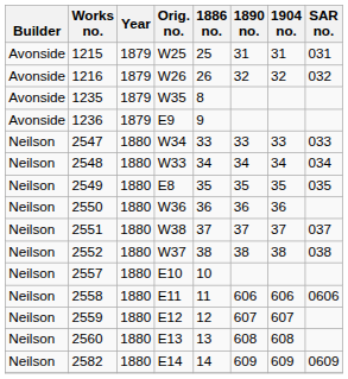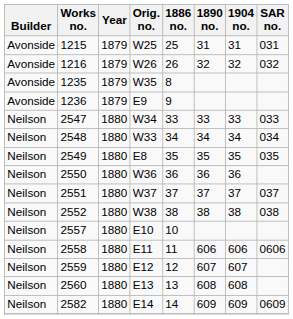 <table class="wikitable collapsible collapsed sortable" style="margin:0.5em auto; font-size:100%;">
 <tr>
 <th><br>Builder</th>
 <th>Works<br>no.</th>
 <th>Year<br></th>
 <th>Orig.<br>no.</th>
 <th>1886<br>no.</th>
 <th>1890<br>no.</th>
 <th>1904<br>no.</th>
 <th>SAR<br>no.</th>
 </tr>
 <tr>
 <td>Avonside</td>
 <td>1215</td>
 <td>1879</td>
 <td>W25</td>
 <td>25</td>
 <td>31</td>
 <td>31</td>
 <td>031</td>
 </tr>
 <tr>
 <td>Avonside</td>
 <td>1216</td>
 <td>1879</td>
 <td>W26</td>
 <td>26</td>
 <td>32</td>
 <td>32</td>
 <td>032</td>
 </tr>
 <tr>
 <td>Avonside</td>
 <td>1235</td>
 <td>1879</td>
 <td>W35</td>
 <td>8</td>
 <td></td>
 <td></td>
 <td></td>
 </tr>
 <tr>
 <td>Avonside</td>
 <td>1236</td>
 <td>1879</td>
 <td>E9</td>
 <td>9</td>
 <td></td>
 <td></td>
 <td></td>
 </tr>
 <tr>
 <td>Neilson</td>
 <td>2547</td>
 <td>1880</td>
 <td>W34</td>
 <td>33</td>
 <td>33</td>
 <td>33</td>
 <td>033</td>
 </tr>
 <tr>
 <td>Neilson</td>
 <td>2548</td>
 <td>1880</td>
 <td>W33</td>
 <td>34</td>
 <td>34</td>
 <td>34</td>
 <td>034</td>
 </tr>
 <tr>
 <td>Neilson</td>
 <td>2549</td>
 <td>1880</td>
 <td>E8</td>
 <td>35</td>
 <td>35</td>
 <td>35</td>
 <td>035</td>
 </tr>
 <tr>
 <td>Neilson</td>
 <td>2550</td>
 <td>1880</td>
 <td>W36</td>
 <td>36</td>
 <td>36</td>
 <td>36</td>
 <td></td>
 </tr>
 <tr>
 <td>Neilson</td>
 <td>2551</td>
 <td>1880</td>
-<td>W38</td>
+<td>W37</td>
 <td>37</td>
 <td>37</td>
 <td>37</td>
 <td>037</td>
 </tr>
 <tr>
 <td>Neilson</td>
 <td>2552</td>
 <td>1880</td>
-<td>W37</td>
+<td>W38</td>
 <td>38</td>
 <td>38</td>
 <td>38</td>
 <td>038</td>
 </tr>
 <tr>
 <td>Neilson</td>
 <td>2557</td>
 <td>1880</td>
 <td>E10</td>
 <td>10</td>
 <td></td>
 <td></td>
 <td></td>
 </tr>
 <tr>
 <td>Neilson</td>
 <td>2558</td>
 <td>1880</td>
 <td>E11</td>
 <td>11</td>
 <td>606</td>
 <td>606</td>
 <td>0606</td>
 </tr>
 <tr>
 <td>Neilson</td>
 <td>2559</td>
 <td>1880</td>
 <td>E12</td>
 <td>12</td>
 <td>607</td>
 <td>607</td>
 <td></td>
 </tr>
 <tr>
 <td>Neilson</td>
 <td>2560</td>
 <td>1880</td>
 <td>E13</td>
 <td>13</td>
 <td>608</td>
 <td>608</td>
 <td></td>
 </tr>
 <tr>
 <td>Neilson</td>
 <td>2582</td>
 <td>1880</td>
 <td>E14</td>
 <td>14</td>
 <td>609</td>
 <td>609</td>
 <td>0609</td>
 </tr>
 <tr>
 </tr>
 </table>
